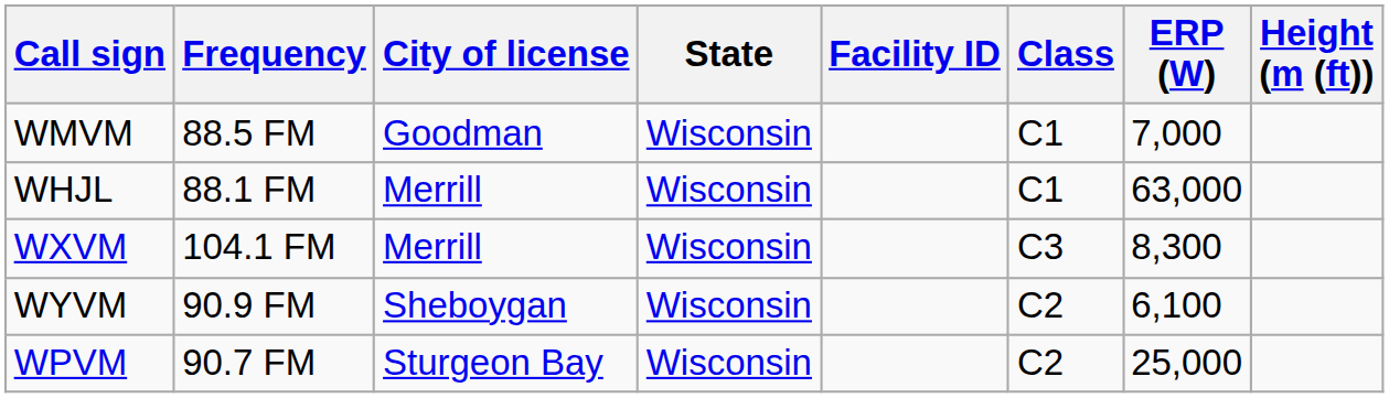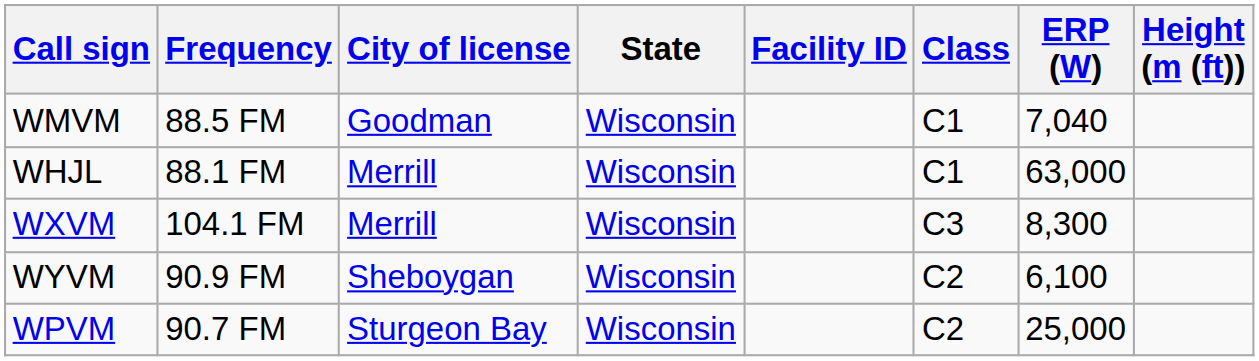 <table class="wikitable sortable">
 <tr>
 <th><a href='#'>Call sign</a></th>
 <th data-sort-type="number"><a href='#'>Frequency</a></th>
 <th><a href='#'>City of license</a></th>
 <th>State</th>
 <th data-sort-type="number"><a href='#'>Facility ID</a></th>
 <th><a href='#'>Class</a></th>
 <th data-sort-type="number"><a href='#'>ERP</a><br>(<a href='#'>W</a>)</th>
 <th data-sort-type="number"><a href='#'>Height</a><br>(<a href='#'>m</a> (<a href='#'>ft</a>))</th>
 </tr>
 <tr>
 <td>WMVM</td>
 <td>88.5 FM</td>
 <td><a href='#'>Goodman</a></td>
 <td><a href='#'>Wisconsin</a></td>
 <td></td>
 <td>C1</td>
-<td>7,000</td>
+<td>7,040</td>
 <td></td>
 </tr>
 <tr>
 <td>WHJL</td>
 <td>88.1 FM</td>
 <td><a href='#'>Merrill</a></td>
 <td><a href='#'>Wisconsin</a></td>
 <td></td>
 <td>C1</td>
 <td>63,000</td>
 <td></td>
 </tr>
 <tr>
 <td><a href='#'>WXVM</a></td>
 <td>104.1 FM</td>
 <td><a href='#'>Merrill</a></td>
 <td><a href='#'>Wisconsin</a></td>
 <td></td>
 <td>C3</td>
 <td>8,300</td>
 <td></td>
 </tr>
 <tr>
 <td>WYVM</td>
 <td>90.9 FM</td>
 <td><a href='#'>Sheboygan</a></td>
 <td><a href='#'>Wisconsin</a></td>
 <td></td>
 <td>C2</td>
 <td>6,100</td>
 <td></td>
 </tr>
 <tr>
 <td><a href='#'>WPVM</a></td>
 <td>90.7 FM</td>
 <td><a href='#'>Sturgeon Bay</a></td>
 <td><a href='#'>Wisconsin</a></td>
 <td></td>
 <td>C2</td>
 <td>25,000</td>
 <td></td>
 </tr>
 </table>
